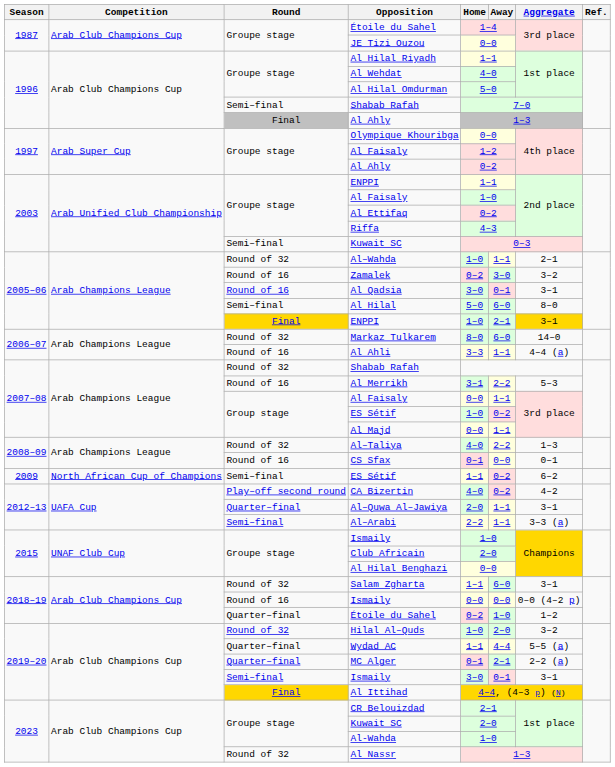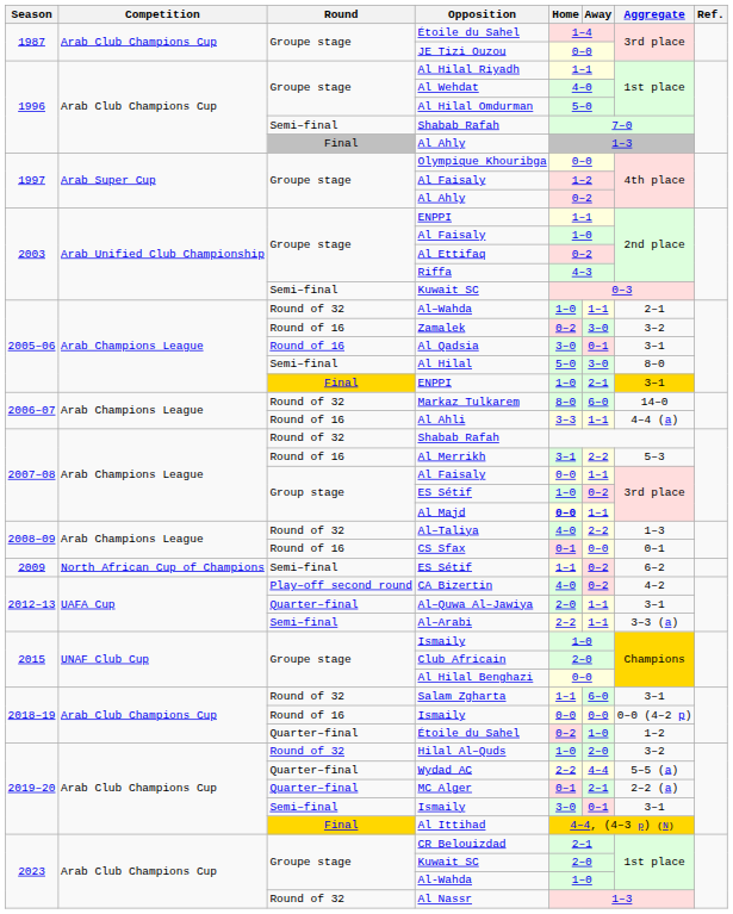 <table class="sortable plainrowheaders wikitable">
 <tr>
 <th scope="col">Season</th>
 <th scope="col">Competition</th>
 <th scope="col">Round</th>
 <th scope="col">Opposition</th>
 <th scope="col">Home</th>
 <th scope="col">Away</th>
 <th scope="col"><a href='#'>Aggregate</a></th>
 <th scope="col">Ref.</th>
 </tr>
 <tr>
 <td rowspan="2" style="text-align:center;"><a href='#'>1987</a></td>
 <td rowspan="2"><a href='#'>Arab Club Champions Cup</a></td>
 <td rowspan="2" align="left">Groupe stage</td>
 <td align="left"> <a href='#'>Étoile du Sahel</a></td>
 <td colspan="2" style="background:#fdd; text-align:center"><a href='#'>1–4</a></td>
 <td rowspan="2" style="background:#fdd; text-align:center">3rd place</td>
 <td rowspan="2"></td>
 </tr>
 <tr>
 <td> <a href='#'>JE Tizi Ouzou</a></td>
 <td colspan="2" style="background:#ffd; text-align:center"><a href='#'>0–0</a></td>
 </tr>
 <tr>
 <td rowspan="5" style="text-align:center;"><a href='#'>1996</a></td>
 <td rowspan="5">Arab Club Champions Cup</td>
 <td rowspan="3" align="left">Groupe stage</td>
 <td> <a href='#'>Al Hilal Riyadh</a></td>
 <td colspan="2" style="background:#ffd; text-align:center"><a href='#'>1–1</a></td>
 <td rowspan="3" style="background:#dfd; text-align:center">1st place</td>
 <td rowspan="5"></td>
 </tr>
 <tr>
 <td> <a href='#'>Al Wehdat</a></td>
 <td colspan="2" style="background:#dfd; text-align:center"><a href='#'>4–0</a></td>
 </tr>
 <tr>
 <td> <a href='#'>Al Hilal Omdurman</a></td>
 <td colspan="2" style="background:#dfd; text-align:center"><a href='#'>5–0</a></td>
 </tr>
 <tr>
 <td>Semi–final</td>
 <td> <a href='#'>Shabab Rafah</a></td>
 <td colspan="3" style="background:#dfd; text-align:center"><a href='#'>7–0</a></td>
 </tr>
 <tr>
 <td style="text-align:center; background:silver;">Final</td>
 <td> <a href='#'>Al Ahly</a></td>
 <td colspan="3" style="text-align:center; background:silver;"><a href='#'>1–3</a></td>
 </tr>
 <tr>
 <td rowspan="3" style="text-align:center;"><a href='#'>1997</a></td>
 <td rowspan="3"><a href='#'>Arab Super Cup</a></td>
 <td rowspan="3" align="left">Groupe stage</td>
 <td> <a href='#'>Olympique Khouribga</a></td>
 <td colspan="2" style="background:#ffd; text-align:center"><a href='#'>0–0</a></td>
 <td rowspan="3" style="background:#fdd; text-align:center">4th place</td>
 <td rowspan="3"></td>
 </tr>
 <tr>
 <td> <a href='#'>Al Faisaly</a></td>
 <td colspan="2" style="background:#fdd; text-align:center"><a href='#'>1–2</a></td>
 </tr>
 <tr>
 <td> <a href='#'>Al Ahly</a></td>
 <td colspan="2" style="background:#fdd; text-align:center"><a href='#'>0–2</a></td>
 </tr>
 <tr>
 <td rowspan="5" style="text-align:center;"><a href='#'>2003</a></td>
 <td rowspan="5"><a href='#'>Arab Unified Club Championship</a></td>
 <td rowspan="4">Groupe stage</td>
 <td> <a href='#'>ENPPI</a></td>
 <td colspan="2" style="background:#ffd; text-align:center"><a href='#'>1–1</a></td>
 <td rowspan="4" style="background:#dfd; text-align:center">2nd place</td>
 <td rowspan="5"></td>
 </tr>
 <tr>
 <td> <a href='#'>Al Faisaly</a></td>
 <td colspan="2" style="background:#dfd; text-align:center"><a href='#'>1–0</a></td>
 </tr>
 <tr>
 <td> <a href='#'>Al Ettifaq</a></td>
 <td colspan="2" style="background:#fdd; text-align:center"><a href='#'>0–2</a></td>
 </tr>
 <tr>
 <td> <a href='#'>Riffa</a></td>
 <td colspan="2" style="background:#dfd; text-align:center"><a href='#'>4–3</a></td>
 </tr>
 <tr>
 <td>Semi–final</td>
 <td> <a href='#'>Kuwait SC</a></td>
 <td colspan="3" style="background:#fdd; text-align:center"><a href='#'>0–3</a></td>
 </tr>
 <tr>
 <td rowspan="5" style="text-align:center;"><a href='#'>2005–06</a></td>
 <td rowspan="5"><a href='#'>Arab Champions League</a></td>
 <td>Round of 32</td>
 <td> <a href='#'>Al–Wahda</a></td>
 <td style="background:#dfd; text-align:center"><a href='#'>1–0</a></td>
 <td style="background:#ffd; text-align:center"><a href='#'>1–1</a></td>
 <td style="text-align:center">2–1</td>
 <td rowspan="5"></td>
 </tr>
 <tr>
 <td>Round of 16</td>
 <td> <a href='#'>Zamalek</a></td>
 <td style="background:#fdd; text-align:center"><a href='#'>0–2</a></td>
 <td style="background:#dfd; text-align:center"><a href='#'>3–0</a></td>
 <td style="text-align:center">3–2</td>
 </tr>
 <tr>
 <td><a href='#'>Round of 16</a></td>
 <td> <a href='#'>Al Qadsia</a></td>
 <td style="background:#dfd; text-align:center"><a href='#'>3–0</a></td>
 <td style="background:#fdd; text-align:center"><a href='#'>0–1</a></td>
 <td style="text-align:center">3–1</td>
 </tr>
 <tr>
 <td>Semi–final</td>
 <td> <a href='#'>Al Hilal</a></td>
 <td style="background:#dfd; text-align:center"><a href='#'>5–0</a></td>
-<td style="background:#dfd; text-align:center"><a href='#'>6–0</a></td>
+<td style="background:#dfd; text-align:center"><a href='#'>3–0</a></td>
 <td style="text-align:center">8–0</td>
 </tr>
 <tr>
 <td style="text-align:center; background:gold;"><a href='#'>Final</a></td>
 <td> <a href='#'>ENPPI</a></td>
 <td style="background:#dfd; text-align:center"><a href='#'>1–0</a></td>
 <td style="background:#dfd; text-align:center"><a href='#'>2–1</a></td>
 <td style="text-align:center; background:gold;">3–1</td>
 </tr>
 <tr>
 <td rowspan="2" style="text-align:center;"><a href='#'>2006–07</a></td>
 <td rowspan="2">Arab Champions League</td>
 <td>Round of 32</td>
 <td> <a href='#'>Markaz Tulkarem</a></td>
 <td style="background:#dfd; text-align:center"><a href='#'>8–0</a></td>
 <td style="background:#dfd; text-align:center"><a href='#'>6–0</a></td>
 <td style="text-align:center">14–0</td>
 <td rowspan="2"></td>
 </tr>
 <tr>
 <td>Round of 16</td>
 <td> <a href='#'>Al Ahli</a></td>
 <td style="background:#ffd; text-align:center"><a href='#'>3–3</a></td>
 <td style="background:#ffd; text-align:center"><a href='#'>1–1</a></td>
 <td style="text-align:center">4–4 (<a href='#'>a</a>)</td>
 </tr>
 <tr>
 <td rowspan="5" style="text-align:center;"><a href='#'>2007–08</a></td>
 <td rowspan="5">Arab Champions League</td>
 <td>Round of 32</td>
 <td> <a href='#'>Shabab Rafah</a></td>
 <td colspan="3" style="text-align:center"></td>
 <td rowspan="5"></td>
 </tr>
 <tr>
 <td>Round of 16</td>
 <td> <a href='#'>Al Merrikh</a></td>
 <td style="background:#dfd; text-align:center"><a href='#'>3–1</a></td>
 <td style="background:#ffd; text-align:center"><a href='#'>2–2</a></td>
 <td style="text-align:center">5–3</td>
 </tr>
 <tr>
 <td rowspan="3">Group stage</td>
 <td> <a href='#'>Al Faisaly</a></td>
 <td style="background:#ffd; text-align:center"><a href='#'>0–0</a></td>
 <td style="background:#ffd; text-align:center"><a href='#'>1–1</a></td>
 <td rowspan="3" style="background:#fdd; text-align:center">3rd place</td>
 </tr>
 <tr>
 <td> <a href='#'>ES Sétif</a></td>
 <td style="background:#dfd; text-align:center"><a href='#'>1–0</a></td>
 <td style="background:#fdd; text-align:center"><a href='#'>0–2</a></td>
 </tr>
 <tr>
 <td> <a href='#'>Al Majd</a></td>
-<td style="background:#ffd; text-align:center"><a href='#'>0–0</a></td>
+<td style="background:#ffd; text-align:center"><strong><a href='#'>0–0</a></strong></td>
 <td style="background:#ffd; text-align:center"><a href='#'>1–1</a></td>
 </tr>
 <tr>
 <td rowspan="2" style="text-align:center"><a href='#'>2008–09</a></td>
 <td rowspan="2">Arab Champions League</td>
 <td>Round of 32</td>
 <td> <a href='#'>Al–Taliya</a></td>
 <td style="background:#dfd; text-align:center"><a href='#'>4–0</a></td>
 <td style="background:#ffd; text-align:center"><a href='#'>2–2</a></td>
 <td style="text-align:center">1–3</td>
 <td rowspan="2"></td>
 </tr>
 <tr>
 <td>Round of 16</td>
 <td> <a href='#'>CS Sfax</a></td>
 <td style="background:#fdd; text-align:center"><a href='#'>0–1</a></td>
 <td style="background:#ffd; text-align:center"><a href='#'>0–0</a></td>
 <td style="text-align:center">0–1</td>
 </tr>
 <tr>
 <td style="text-align:center;"><a href='#'>2009</a></td>
 <td><a href='#'>North African Cup of Champions</a></td>
 <td>Semi–final</td>
 <td> <a href='#'>ES Sétif</a></td>
 <td style="background:#ffd; text-align:center"><a href='#'>1–1</a></td>
 <td style="background:#fdd; text-align:center"><a href='#'>0–2</a></td>
 <td style="text-align:center">6–2</td>
 <td></td>
 </tr>
 <tr>
 <td rowspan="3" style="text-align:center;"><a href='#'>2012–13</a></td>
 <td rowspan="3"><a href='#'>UAFA Cup</a></td>
 <td><a href='#'>Play–off second round</a></td>
 <td> <a href='#'>CA Bizertin</a></td>
 <td style="background:#dfd; text-align:center"><a href='#'>4–0</a></td>
 <td style="background:#fdd; text-align:center"><a href='#'>0–2</a></td>
 <td style="text-align:center">4–2</td>
 <td rowspan="3"></td>
 </tr>
 <tr>
 <td><a href='#'>Quarter–final</a></td>
 <td> <a href='#'>Al–Quwa Al–Jawiya</a></td>
 <td style="background:#dfd; text-align:center"><a href='#'>2–0</a></td>
 <td style="background:#ffd; text-align:center"><a href='#'>1–1</a></td>
 <td style="text-align:center">3–1</td>
 </tr>
 <tr>
 <td><a href='#'>Semi–final</a></td>
 <td> <a href='#'>Al–Arabi</a></td>
 <td style="background:#ffd; text-align:center"><a href='#'>2–2</a></td>
 <td style="background:#ffd; text-align:center"><a href='#'>1–1</a></td>
 <td style="text-align:center">3–3 (<a href='#'>a</a>)</td>
 </tr>
 <tr>
 <td rowspan="3" style="text-align:center;"><a href='#'>2015</a></td>
 <td rowspan="3"><a href='#'>UNAF Club Cup</a></td>
 <td rowspan="3">Groupe stage</td>
 <td> <a href='#'>Ismaily</a></td>
 <td colspan="2" style="background:#dfd; text-align:center"><a href='#'>1–0</a></td>
 <td rowspan="3" style="text-align:center; background:gold;">Champions</td>
 <td rowspan="3"></td>
 </tr>
 <tr>
 <td> <a href='#'>Club Africain</a></td>
 <td colspan="2" style="background:#dfd; text-align:center"><a href='#'>2–0</a></td>
 </tr>
 <tr>
 <td> <a href='#'>Al Hilal Benghazi</a></td>
 <td colspan="2" style="background:#ffd; text-align:center"><a href='#'>0–0</a></td>
 </tr>
 <tr>
 <td rowspan="3" style="text-align:center;"><a href='#'>2018–19</a></td>
 <td rowspan="3"><a href='#'>Arab Club Champions Cup</a></td>
 <td>Round of 32</td>
 <td> <a href='#'>Salam Zgharta</a></td>
 <td style="background:#ffd; text-align:center"><a href='#'>1–1</a></td>
 <td style="background:#dfd; text-align:center"><a href='#'>6–0</a></td>
 <td style="text-align:center">3–1</td>
 <td rowspan="3"></td>
 </tr>
 <tr>
 <td>Round of 16</td>
 <td> <a href='#'>Ismaily</a></td>
 <td style="background:#ffd; text-align:center"><a href='#'>0–0</a></td>
 <td style="background:#ffd; text-align:center"><a href='#'>0–0</a></td>
 <td style="text-align:center">0–0 (4–2 <a href='#'>p</a>)</td>
 </tr>
 <tr>
 <td>Quarter–final</td>
 <td> <a href='#'>Étoile du Sahel</a></td>
 <td style="background:#fdd; text-align:center"><a href='#'>0–2</a></td>
 <td style="background:#dfd; text-align:center"><a href='#'>1–0</a></td>
 <td style="text-align:center">1–2</td>
 </tr>
 <tr>
 <td rowspan="5" style="text-align:center;"><a href='#'>2019–20</a></td>
 <td rowspan="5">Arab Club Champions Cup</td>
 <td><a href='#'>Round of 32</a></td>
 <td> <a href='#'>Hilal Al–Quds</a></td>
 <td style="background:#dfd; text-align:center"><a href='#'>1–0</a></td>
 <td style="background:#dfd; text-align:center"><a href='#'>2–0</a></td>
 <td style="text-align:center">3–2</td>
 <td rowspan="5"></td>
 </tr>
 <tr>
 <td>Quarter–final</td>
 <td> <a href='#'>Wydad AC</a></td>
-<td style="background:#ffd; text-align:center"><a href='#'>1–1</a></td>
+<td style="background:#ffd; text-align:center"><a href='#'>2–2</a></td>
 <td style="background:#ffd; text-align:center"><a href='#'>4–4</a></td>
 <td style="text-align:center">5–5 (<a href='#'>a</a>)</td>
 </tr>
 <tr>
 <td><a href='#'>Quarter–final</a></td>
 <td> <a href='#'>MC Alger</a></td>
 <td style="background:#fdd; text-align:center"><a href='#'>0–1</a></td>
 <td style="background:#dfd; text-align:center"><a href='#'>2–1</a></td>
 <td style="text-align:center">2–2 (<a href='#'>a</a>)</td>
 </tr>
 <tr>
 <td><a href='#'>Semi–final</a></td>
 <td> <a href='#'>Ismaily</a></td>
 <td style="background:#dfd; text-align:center"><a href='#'>3–0</a></td>
 <td style="background:#fdd; text-align:center"><a href='#'>0–1</a></td>
 <td style="text-align:center">3–1</td>
 </tr>
 <tr>
 <td style="text-align:center; background:gold;"><a href='#'>Final</a></td>
 <td> <a href='#'>Al Ittihad</a></td>
 <td colspan="3" style="text-align:center; background:gold;"><a href='#'>4–4</a>, (4–3 <a href='#'><small>p</small></a>) <small>(<a href='#'>N</a>)</small></td>
 </tr>
 <tr>
 <td rowspan="4" style="text-align:center;"><a href='#'>2023</a></td>
 <td rowspan="4">Arab Club Champions Cup</td>
 <td rowspan="3" align="left">Groupe stage</td>
 <td> <a href='#'>CR Belouizdad</a></td>
 <td colspan="2" style="background:#dfd; text-align:center"><a href='#'>2–1</a></td>
 <td rowspan="3" style="background:#dfd; text-align:center">1st place</td>
 <td rowspan="4"></td>
 </tr>
 <tr>
 <td> <a href='#'>Kuwait SC</a></td>
 <td colspan="2" style="background:#dfd; text-align:center"><a href='#'>2–0</a></td>
 </tr>
 <tr>
 <td> <a href='#'>Al-Wahda</a></td>
 <td colspan="2" style="background:#dfd; text-align:center"><a href='#'>1–0</a></td>
 </tr>
 <tr>
 <td>Round of 32</td>
 <td> <a href='#'>Al Nassr</a></td>
 <td colspan="3" style="background:#fdd; text-align:center"><a href='#'>1–3</a></td>
 </tr>
 </table>
